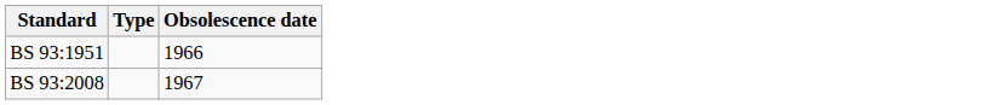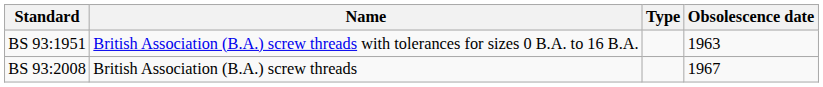 <table class="wikitable sortable">
 <tr>
 <th>Standard</th>
+<th>Name</th>
 <th>Type</th>
 <th>Obsolescence date</th>
 </tr>
 <tr>
 <td>BS 93:1951</td>
+<td><a href='#'>British Association (B.A.) screw threads</a> with tolerances for sizes 0 B.A. to 16 B.A.</td>
 <td></td>
-<td>1966</td>
+<td>1963</td>
 </tr>
 <tr>
 <td>BS 93:2008</td>
+<td>British Association (B.A.) screw threads</td>
 <td></td>
 <td>1967</td>
 </tr>
 </table>
